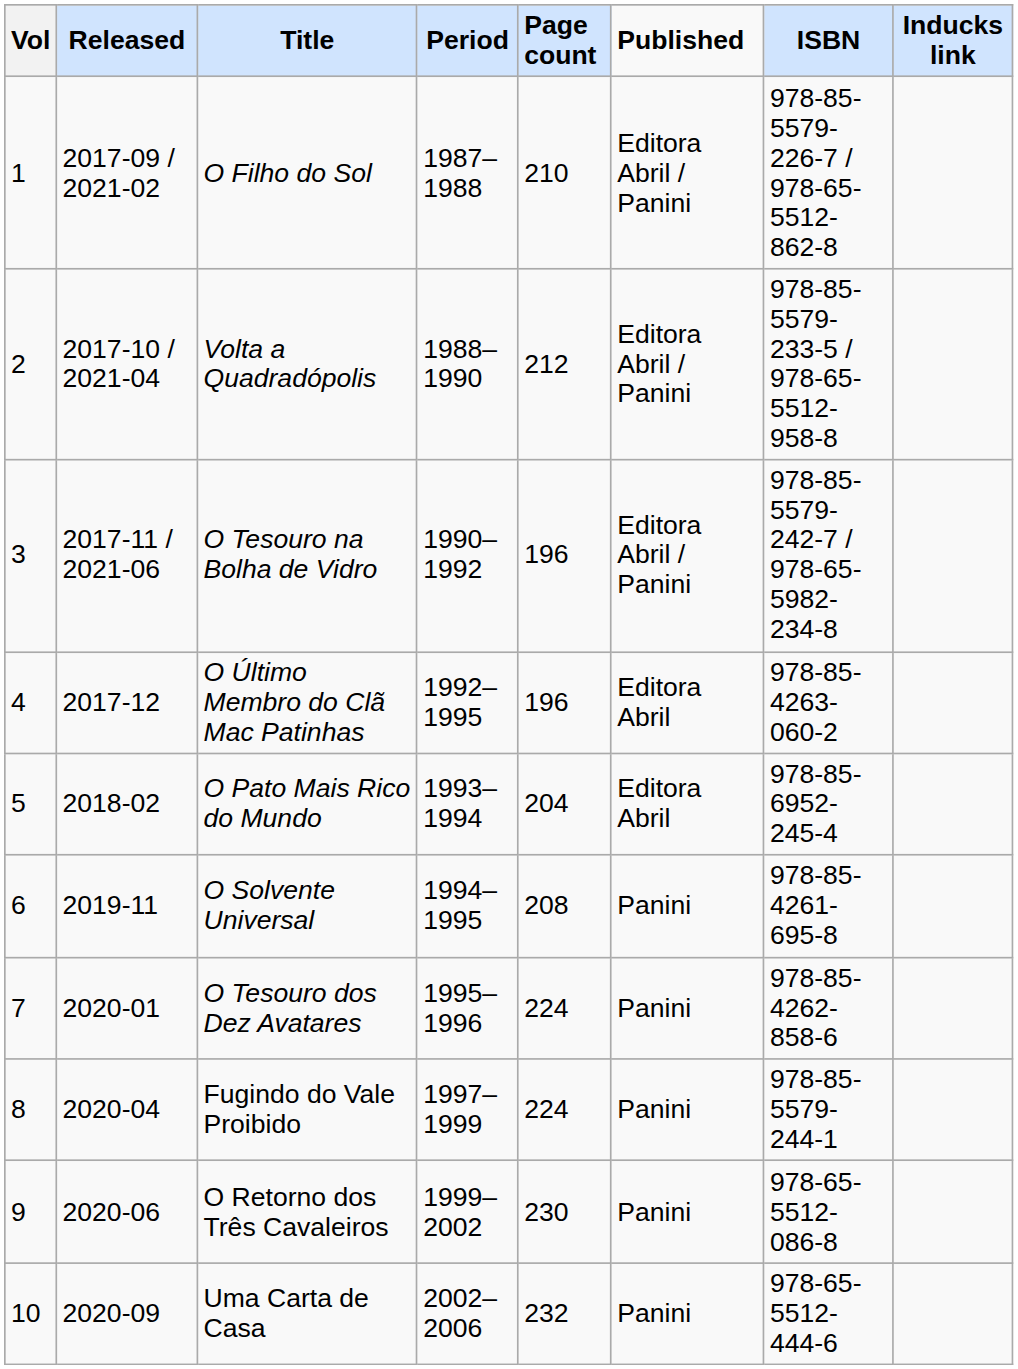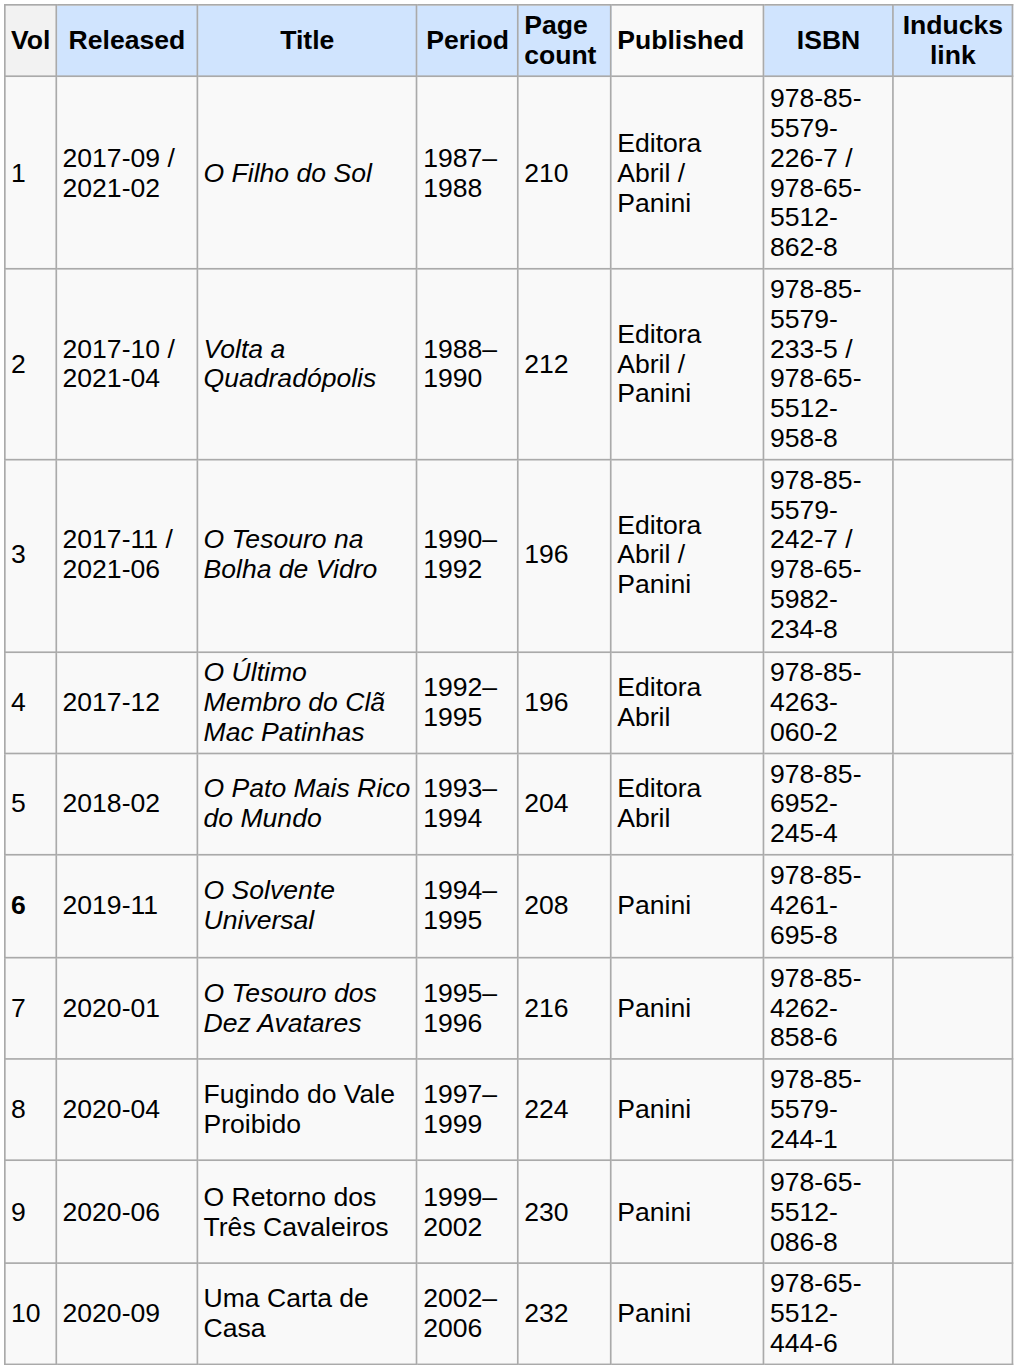 <table class="wikitable sortable">
 <tr>
 <th>Vol</th>
 <th style="background-color:#D0E4FE" data-sort-type="number">Released</th>
 <th style="background-color:#D0E4FE">Title</th>
 <th style="background-color:#D0E4FE">Period</th>
 <td style="background-color:#D0E4FE"><strong>Page count</strong></td>
 <td><strong>Published</strong></td>
 <th style="background-color:#D0E4FE">ISBN</th>
 <th style="background-color:#D0E4FE">Inducks link</th>
 </tr>
 <tr>
 <td>1</td>
 <td>2017-09 / 2021-02</td>
 <td><em>O Filho do Sol</em></td>
 <td>1987–1988</td>
 <td>210</td>
 <td>Editora Abril / Panini</td>
 <td>978-85-5579-226-7 / 978-65-5512-862-8</td>
 <td></td>
 </tr>
 <tr>
 <td>2</td>
 <td>2017-10 / 2021-04</td>
 <td><em>Volta a Quadradópolis</em></td>
 <td>1988–1990</td>
 <td>212</td>
 <td>Editora Abril / Panini</td>
 <td>978-85-5579-233-5 / 978-65-5512-958-8</td>
 <td></td>
 </tr>
 <tr>
 <td>3</td>
 <td>2017-11 / 2021-06</td>
 <td><em>O Tesouro na Bolha de Vidro</em></td>
 <td>1990–1992</td>
 <td>196</td>
 <td>Editora Abril / Panini</td>
 <td>978-85-5579-242-7 / 978-65-5982-234-8</td>
 <td></td>
 </tr>
 <tr>
 <td>4</td>
 <td>2017-12</td>
 <td><em>O Último Membro do Clã Mac Patinhas</em></td>
 <td>1992–1995</td>
 <td>196</td>
 <td>Editora Abril</td>
 <td>978-85-4263-060-2</td>
 <td></td>
 </tr>
 <tr>
 <td>5</td>
 <td>2018-02</td>
 <td><em>O Pato Mais Rico do Mundo</em></td>
 <td>1993–1994</td>
 <td>204</td>
 <td>Editora Abril</td>
 <td>978-85-6952-245-4</td>
 <td></td>
 </tr>
 <tr>
-<td>6</td>
+<td><strong>6</strong></td>
 <td>2019-11</td>
 <td><em>O Solvente Universal</em></td>
 <td>1994–1995</td>
 <td>208</td>
 <td>Panini</td>
 <td>978-85-4261-695-8</td>
 <td></td>
 </tr>
 <tr>
 <td>7</td>
 <td>2020-01</td>
 <td><em>O Tesouro dos Dez Avatares</em></td>
 <td>1995–1996</td>
-<td>224</td>
+<td>216</td>
 <td>Panini</td>
 <td>978-85-4262-858-6</td>
 <td></td>
 </tr>
 <tr>
 <td>8</td>
 <td>2020-04</td>
 <td>Fugindo do Vale Proibido</td>
 <td>1997–1999</td>
 <td>224</td>
 <td>Panini</td>
 <td>978-85-5579-244-1</td>
 <td></td>
 </tr>
 <tr>
 <td>9</td>
 <td>2020-06</td>
 <td>O Retorno dos Três Cavaleiros</td>
 <td>1999–2002</td>
 <td>230</td>
 <td>Panini</td>
 <td>978-65-5512-086-8</td>
 <td></td>
 </tr>
 <tr>
 <td>10</td>
 <td>2020-09</td>
 <td>Uma Carta de Casa</td>
 <td>2002–2006</td>
 <td>232</td>
 <td>Panini</td>
 <td>978-65-5512-444-6</td>
 <td></td>
 </tr>
 </table>
